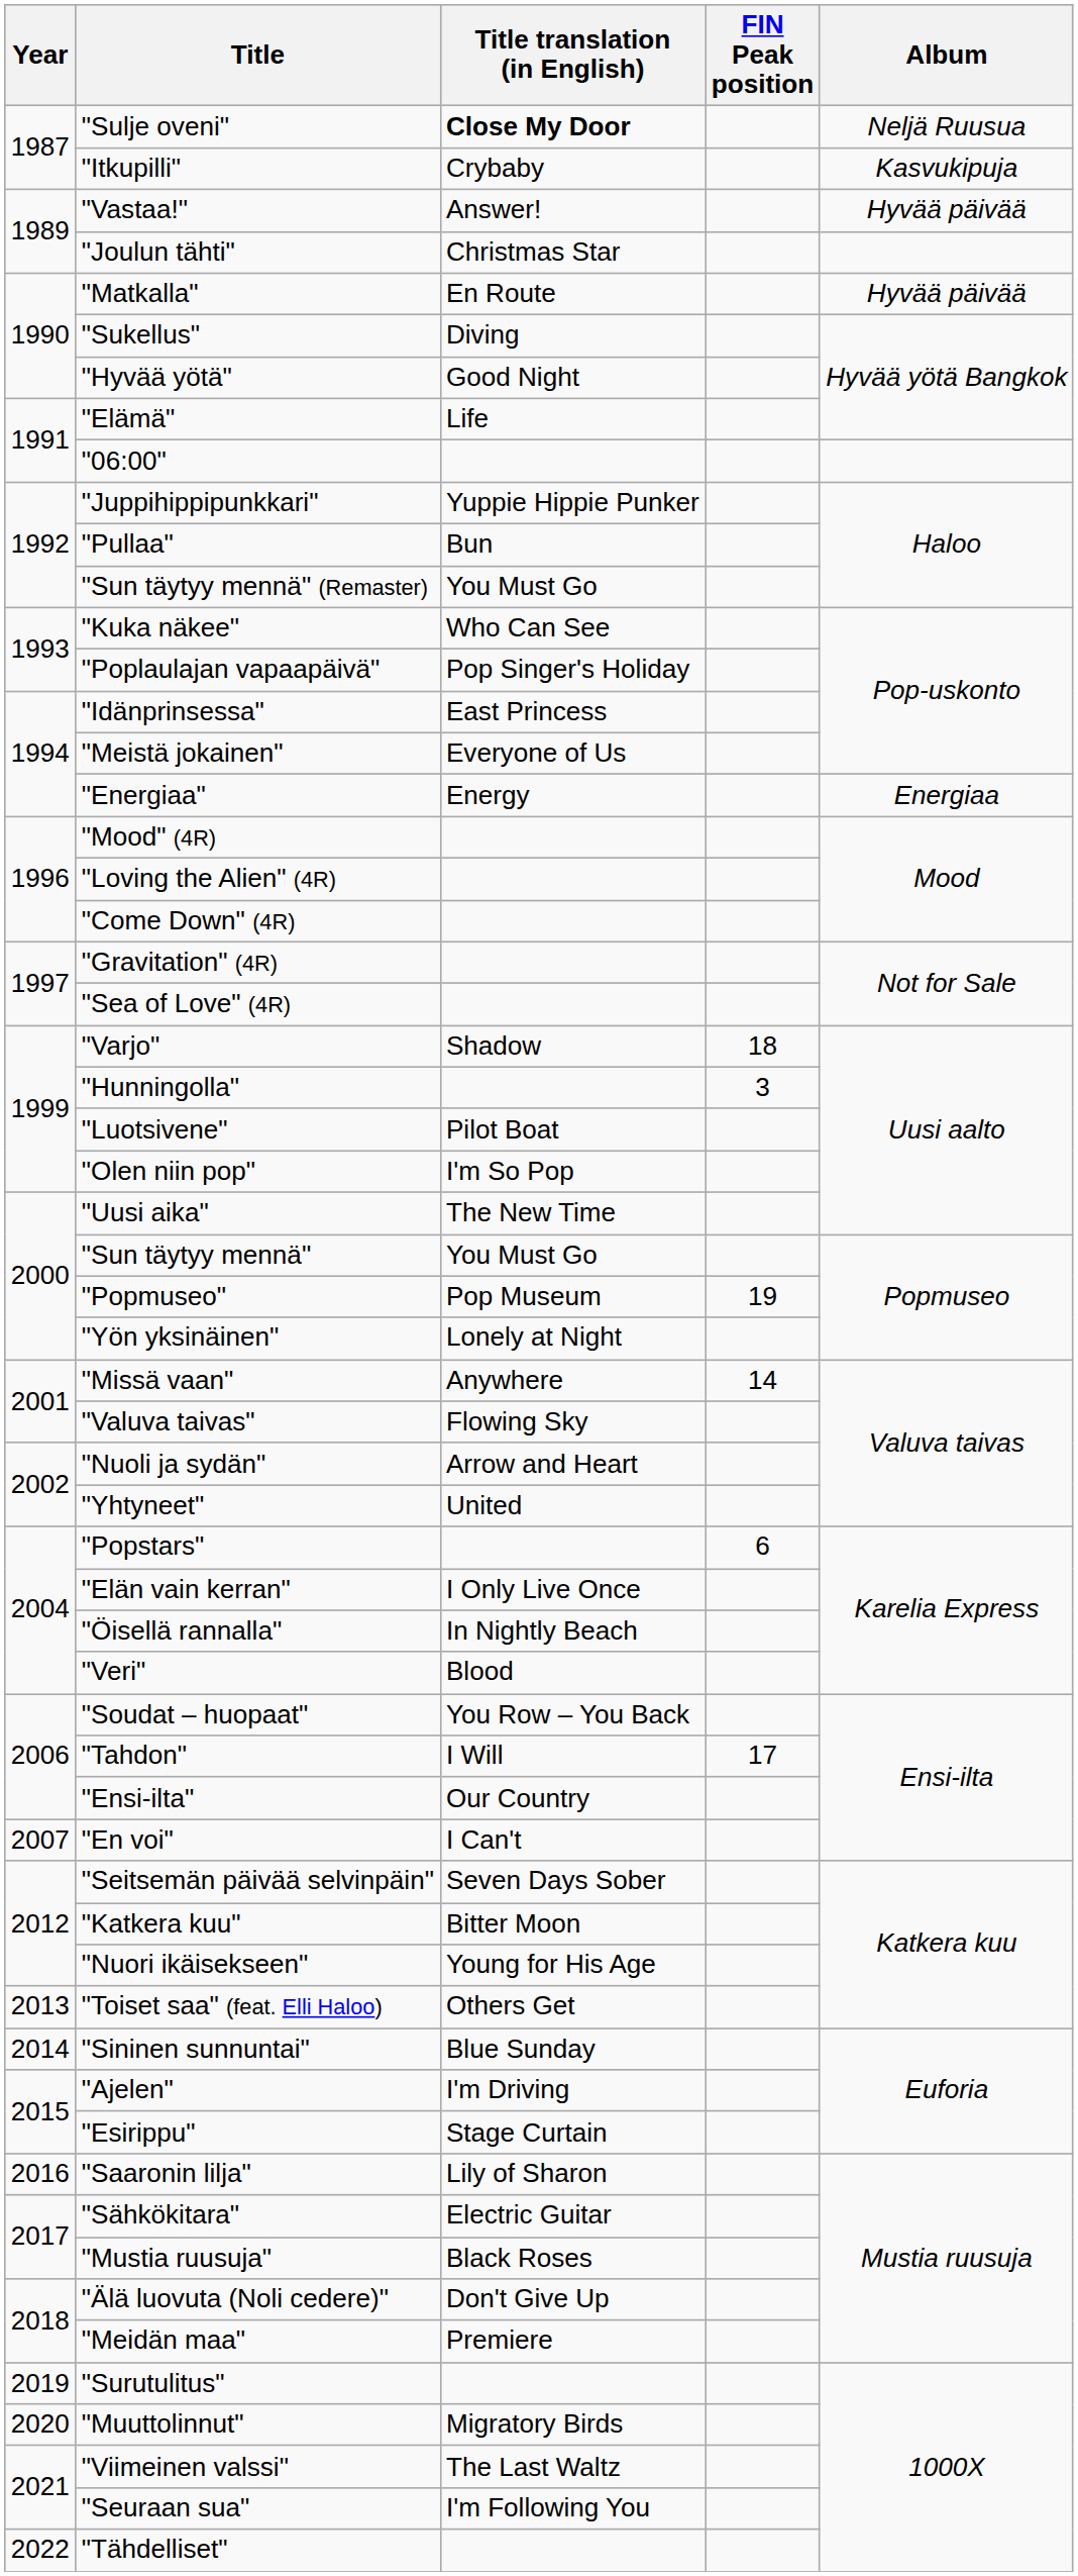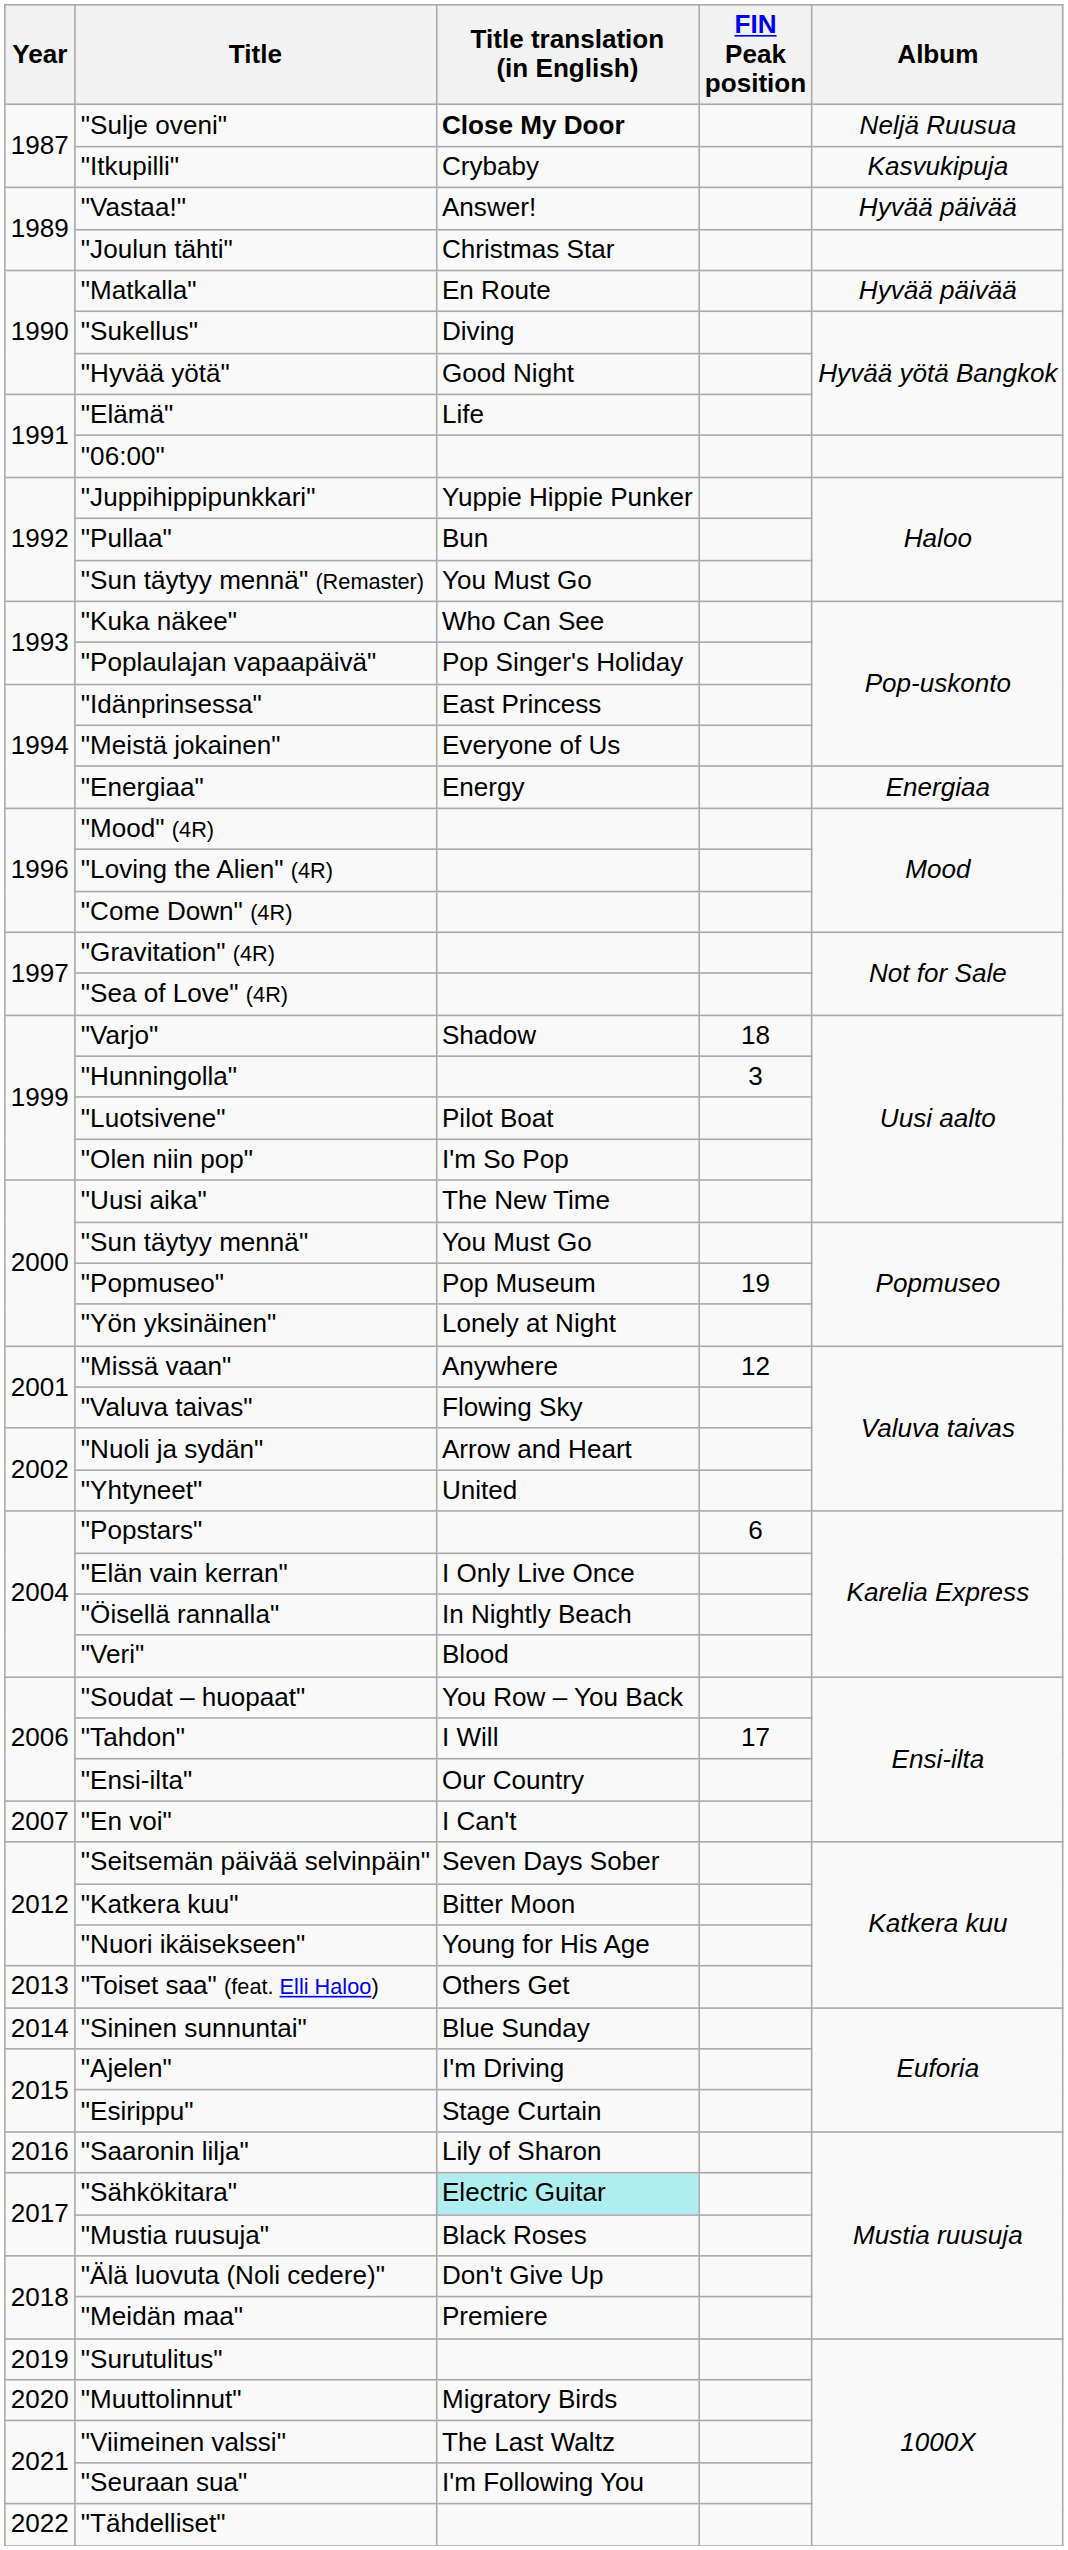 <table class="wikitable">
 <tr>
 <th align="left">Year</th>
 <th align="left">Title</th>
 <th align="left">Title translation <br>(in English)</th>
 <th style="text-align:center;"><a href='#'>FIN</a><br>Peak<br>position<br></th>
 <th style="text-align:center;">Album</th>
 </tr>
 <tr>
 <td align="left" rowspan=2>1987</td>
 <td align="left">"Sulje oveni"</td>
 <td align="left"><strong>Close My Door</strong></td>
 <td style="text-align:center;"></td>
 <td style="text-align:center;"><em>Neljä Ruusua</em></td>
 </tr>
 <tr>
 <td align="left">"Itkupilli"</td>
 <td align="left">Crybaby</td>
 <td style="text-align:center;"></td>
 <td style="text-align:center;"><em>Kasvukipuja</em></td>
 </tr>
 <tr>
 <td align="left" rowspan=2>1989</td>
 <td align="left">"Vastaa!"</td>
 <td align="left">Answer!</td>
 <td style="text-align:center;"></td>
 <td style="text-align:center;"><em>Hyvää päivää</em></td>
 </tr>
 <tr>
 <td align="left">"Joulun tähti"</td>
 <td align="left">Christmas Star</td>
 <td style="text-align:center;"></td>
 <td style="text-align:center;"></td>
 </tr>
 <tr>
 <td align="left" rowspan=3>1990</td>
 <td align="left">"Matkalla"</td>
 <td align="left">En Route</td>
 <td style="text-align:center;"></td>
 <td style="text-align:center;"><em>Hyvää päivää</em></td>
 </tr>
 <tr>
 <td align="left">"Sukellus"</td>
 <td align="left">Diving</td>
 <td style="text-align:center;"></td>
 <td style="text-align:center;" rowspan=3><em>Hyvää yötä Bangkok</em></td>
 </tr>
 <tr>
 <td align="left">"Hyvää yötä"</td>
 <td align="left">Good Night</td>
 <td style="text-align:center;"></td>
 </tr>
 <tr>
 <td align="left" rowspan=2>1991</td>
 <td align="left">"Elämä"</td>
 <td align="left">Life</td>
 <td style="text-align:center;"></td>
 </tr>
 <tr>
 <td align="left">"06:00"</td>
 <td align="left"></td>
 <td style="text-align:center;"></td>
 <td style="text-align:center;"></td>
 </tr>
 <tr>
 <td align="left" rowspan=3>1992</td>
 <td align="left">"Juppihippipunkkari"</td>
 <td align="left">Yuppie Hippie Punker</td>
 <td style="text-align:center;"></td>
 <td style="text-align:center;" rowspan=3><em>Haloo</em></td>
 </tr>
 <tr>
 <td align="left">"Pullaa"</td>
 <td align="left">Bun</td>
 <td style="text-align:center;"></td>
 </tr>
 <tr>
 <td align="left">"Sun täytyy mennä" <small>(Remaster)</small></td>
 <td align="left">You Must Go</td>
 <td style="text-align:center;"></td>
 </tr>
 <tr>
 <td align="left" rowspan=2>1993</td>
 <td align="left">"Kuka näkee"</td>
 <td align="left">Who Can See</td>
 <td style="text-align:center;"></td>
 <td style="text-align:center;" rowspan=4><em>Pop-uskonto</em></td>
 </tr>
 <tr>
 <td align="left">"Poplaulajan vapaapäivä"</td>
 <td align="left">Pop Singer's Holiday</td>
 <td style="text-align:center;"></td>
 </tr>
 <tr>
 <td align="left" rowspan=3>1994</td>
 <td align="left">"Idänprinsessa"</td>
 <td align="left">East Princess</td>
 <td style="text-align:center;"></td>
 </tr>
 <tr>
 <td align="left">"Meistä jokainen"</td>
 <td align="left">Everyone of Us</td>
 <td style="text-align:center;"></td>
 </tr>
 <tr>
 <td align="left">"Energiaa"</td>
 <td align="left">Energy</td>
 <td style="text-align:center;"></td>
 <td style="text-align:center;"><em>Energiaa</em></td>
 </tr>
 <tr>
 <td align="left" rowspan=3>1996</td>
 <td align="left">"Mood" <small>(4R)</small></td>
 <td align="left"></td>
 <td style="text-align:center;"></td>
 <td style="text-align:center;" rowspan=3><em>Mood</em></td>
 </tr>
 <tr>
 <td align="left">"Loving the Alien" <small>(4R)</small></td>
 <td align="left"></td>
 <td style="text-align:center;"></td>
 </tr>
 <tr>
 <td align="left">"Come Down" <small>(4R)</small></td>
 <td align="left"></td>
 <td style="text-align:center;"></td>
 </tr>
 <tr>
 <td align="left" rowspan=2>1997</td>
 <td align="left">"Gravitation" <small>(4R)</small></td>
 <td align="left"></td>
 <td style="text-align:center;"></td>
 <td style="text-align:center;" rowspan=2><em>Not for Sale</em></td>
 </tr>
 <tr>
 <td align="left">"Sea of Love" <small>(4R)</small></td>
 <td align="left"></td>
 <td style="text-align:center;"></td>
 </tr>
 <tr>
 <td align="left" rowspan=4>1999</td>
 <td align="left">"Varjo"</td>
 <td align="left">Shadow</td>
 <td style="text-align:center;">18</td>
 <td style="text-align:center;" rowspan=5><em>Uusi aalto</em></td>
 </tr>
 <tr>
 <td align="left">"Hunningolla"</td>
 <td align="left"></td>
 <td style="text-align:center;">3</td>
 </tr>
 <tr>
 <td align="left">"Luotsivene"</td>
 <td align="left">Pilot Boat</td>
 <td style="text-align:center;"></td>
 </tr>
 <tr>
 <td align="left">"Olen niin pop"</td>
 <td align="left">I'm So Pop</td>
 <td style="text-align:center;"></td>
 </tr>
 <tr>
 <td align="left" rowspan=4>2000</td>
 <td align="left">"Uusi aika"</td>
 <td align="left">The New Time</td>
 <td style="text-align:center;"></td>
 </tr>
 <tr>
 <td align="left">"Sun täytyy mennä"</td>
 <td align="left">You Must Go</td>
 <td style="text-align:center;"></td>
 <td style="text-align:center;" rowspan=3><em>Popmuseo</em></td>
 </tr>
 <tr>
 <td align="left">"Popmuseo"</td>
 <td align="left">Pop Museum</td>
 <td style="text-align:center;">19</td>
 </tr>
 <tr>
 <td align="left">"Yön yksinäinen"</td>
 <td align="left">Lonely at Night</td>
 <td style="text-align:center;"></td>
 </tr>
 <tr>
 <td align="left" rowspan=2>2001</td>
 <td align="left">"Missä vaan"</td>
 <td align="left">Anywhere</td>
-<td style="text-align:center;">14</td>
+<td style="text-align:center;">12</td>
 <td style="text-align:center;" rowspan=4><em>Valuva taivas</em></td>
 </tr>
 <tr>
 <td align="left">"Valuva taivas"</td>
 <td align="left">Flowing Sky</td>
 <td style="text-align:center;"></td>
 </tr>
 <tr>
 <td align="left" rowspan=2>2002</td>
 <td align="left">"Nuoli ja sydän"</td>
 <td align="left">Arrow and Heart</td>
 <td style="text-align:center;"></td>
 </tr>
 <tr>
 <td align="left">"Yhtyneet"</td>
 <td align="left">United</td>
 <td style="text-align:center;"></td>
 </tr>
 <tr>
 <td align="left" rowspan=4>2004</td>
 <td align="left">"Popstars"</td>
 <td align="left"></td>
 <td style="text-align:center;">6</td>
 <td style="text-align:center;" rowspan=4><em>Karelia Express</em></td>
 </tr>
 <tr>
 <td align="left">"Elän vain kerran"</td>
 <td align="left">I Only Live Once</td>
 <td style="text-align:center;"></td>
 </tr>
 <tr>
 <td align="left">"Öisellä rannalla"</td>
 <td align="left">In Nightly Beach</td>
 <td style="text-align:center;"></td>
 </tr>
 <tr>
 <td align="left">"Veri"</td>
 <td align="left">Blood</td>
 <td style="text-align:center;"></td>
 </tr>
 <tr>
 <td align="left" rowspan=3>2006</td>
 <td align="left">"Soudat – huopaat"</td>
 <td align="left">You Row – You Back</td>
 <td style="text-align:center;"></td>
 <td style="text-align:center;" rowspan=4><em>Ensi-ilta</em></td>
 </tr>
 <tr>
 <td align="left">"Tahdon"</td>
 <td align="left">I Will</td>
 <td style="text-align:center;">17</td>
 </tr>
 <tr>
 <td align="left">"Ensi-ilta"</td>
 <td align="left">Our Country</td>
 <td style="text-align:center;"></td>
 </tr>
 <tr>
 <td align="left">2007</td>
 <td align="left">"En voi"</td>
 <td align="left">I Can't</td>
 <td style="text-align:center;"></td>
 </tr>
 <tr>
 <td align="left" rowspan=3>2012</td>
 <td align="left">"Seitsemän päivää selvinpäin"</td>
 <td align="left">Seven Days Sober</td>
 <td style="text-align:center;"></td>
 <td style="text-align:center;" rowspan=4><em>Katkera kuu</em></td>
 </tr>
 <tr>
 <td align="left">"Katkera kuu"</td>
 <td align="left">Bitter Moon</td>
 <td style="text-align:center;"></td>
 </tr>
 <tr>
 <td align="left">"Nuori ikäisekseen"</td>
 <td align="left">Young for His Age</td>
 <td style="text-align:center;"></td>
 </tr>
 <tr>
 <td align="left">2013</td>
 <td align="left">"Toiset saa" <small>(feat. <a href='#'>Elli Haloo</a>)</small></td>
 <td align="left">Others Get</td>
 <td style="text-align:center;"></td>
 </tr>
 <tr>
 <td align="left">2014</td>
 <td align="left">"Sininen sunnuntai"</td>
 <td align="left">Blue Sunday</td>
 <td style="text-align:center;"></td>
 <td style="text-align:center;" rowspan=3><em>Euforia</em></td>
 </tr>
 <tr>
 <td align="left" rowspan=2>2015</td>
 <td align="left">"Ajelen"</td>
 <td align="left">I'm Driving</td>
 <td style="text-align:center;"></td>
 </tr>
 <tr>
 <td align="left">"Esirippu"</td>
 <td align="left">Stage Curtain</td>
 <td style="text-align:center;"></td>
 </tr>
 <tr>
 <td align="left">2016</td>
 <td align="left">"Saaronin lilja"</td>
 <td align="left">Lily of Sharon</td>
 <td style="text-align:center;"></td>
 <td style="text-align:center;" rowspan=5><em>Mustia ruusuja</em></td>
 </tr>
 <tr>
 <td align="left" rowspan=2>2017</td>
 <td align="left">"Sähkökitara"</td>
-<td align="left">Electric Guitar</td>
+<td align="left" style="background: paleturquoise;">Electric Guitar</td>
 <td style="text-align:center;"></td>
 </tr>
 <tr>
 <td align="left">"Mustia ruusuja"</td>
 <td align="left">Black Roses</td>
 <td style="text-align:center;"></td>
 </tr>
 <tr>
 <td align="left" rowspan=2>2018</td>
 <td align="left">"Älä luovuta (Noli cedere)"</td>
 <td align="left">Don't Give Up</td>
 <td style="text-align:center;"></td>
 </tr>
 <tr>
 <td align="left">"Meidän maa"</td>
 <td align="left">Premiere</td>
 <td style="text-align:center;"></td>
 </tr>
 <tr>
 <td align="left">2019</td>
 <td align="left">"Surutulitus"</td>
 <td align="left"></td>
 <td style="text-align:center;"></td>
 <td style="text-align:center;" rowspan=5><em>1000X</em></td>
 </tr>
 <tr>
 <td align="left">2020</td>
 <td align="left">"Muuttolinnut"</td>
 <td align="left">Migratory Birds</td>
 <td style="text-align:center;"></td>
 </tr>
 <tr>
 <td align="left" rowspan=2>2021</td>
 <td align="left">"Viimeinen valssi"</td>
 <td align="left">The Last Waltz</td>
 <td style="text-align:center;"></td>
 </tr>
 <tr>
 <td align="left">"Seuraan sua"</td>
 <td align="left">I'm Following You</td>
 <td style="text-align:center;"></td>
 </tr>
 <tr>
 <td align="left" rowspan=2>2022</td>
 <td align="left">"Tähdelliset"</td>
 <td align="left"></td>
 <td style="text-align:center;"></td>
 </tr>
 </table>
